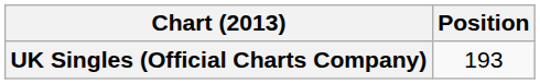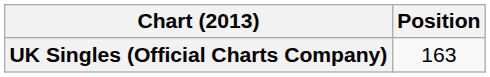 <table class="wikitable sortable plainrowheaders">
 <tr>
 <th>Chart (2013)</th>
 <th>Position</th>
 </tr>
 <tr>
 <th scope="row">UK Singles (Official Charts Company)</th>
-<td style="text-align:center;">193</td>
+<td style="text-align:center;">163</td>
 </tr>
 </table>
